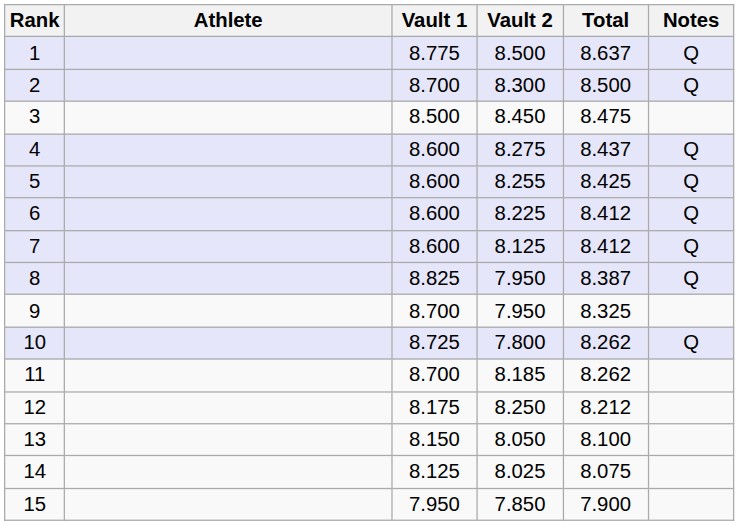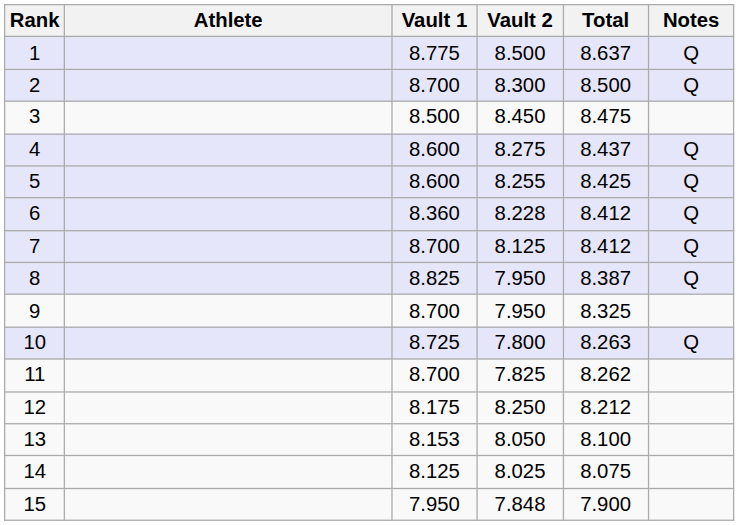 <table class=wikitable style="text-align:center">
 <tr>
 <th width=40>Rank</th>
 <th width=250>Athlete</th>
 <th width=60>Vault 1</th>
 <th width=60>Vault 2</th>
 <th width=60>Total</th>
 <th width=60>Notes</th>
 </tr>
 <tr bgcolor="lavender">
 <td>1</td>
 <td style="text-align:left"></td>
 <td>8.775</td>
 <td>8.500</td>
 <td>8.637</td>
 <td>Q</td>
 </tr>
 <tr bgcolor="lavender">
 <td>2</td>
 <td style="text-align:left"></td>
 <td>8.700</td>
 <td>8.300</td>
 <td>8.500</td>
 <td>Q</td>
 </tr>
 <tr>
 <td>3</td>
 <td style="text-align:left"></td>
 <td>8.500</td>
 <td>8.450</td>
 <td>8.475</td>
 <td></td>
 </tr>
 <tr bgcolor="lavender">
 <td>4</td>
 <td style="text-align:left"></td>
 <td>8.600</td>
 <td>8.275</td>
 <td>8.437</td>
 <td>Q</td>
 </tr>
 <tr bgcolor="lavender">
 <td>5</td>
 <td style="text-align:left"></td>
 <td>8.600</td>
 <td>8.255</td>
 <td>8.425</td>
 <td>Q</td>
 </tr>
 <tr bgcolor="lavender">
 <td>6</td>
 <td style="text-align:left"></td>
-<td>8.600</td>
-<td>8.225</td>
+<td>8.360</td>
+<td>8.228</td>
 <td>8.412</td>
 <td>Q</td>
 </tr>
 <tr bgcolor="lavender">
 <td>7</td>
 <td style="text-align:left"></td>
-<td>8.600</td>
+<td>8.700</td>
 <td>8.125</td>
 <td>8.412</td>
 <td>Q</td>
 </tr>
 <tr bgcolor="lavender">
 <td>8</td>
 <td style="text-align:left"></td>
 <td>8.825</td>
 <td>7.950</td>
 <td>8.387</td>
 <td>Q</td>
 </tr>
 <tr>
 <td>9</td>
 <td style="text-align:left"></td>
 <td>8.700</td>
 <td>7.950</td>
 <td>8.325</td>
 <td></td>
 </tr>
 <tr bgcolor="lavender">
 <td>10</td>
 <td style="text-align:left"></td>
 <td>8.725</td>
 <td>7.800</td>
-<td>8.262</td>
+<td>8.263</td>
 <td>Q</td>
 </tr>
 <tr>
 <td>11</td>
 <td style="text-align:left"></td>
 <td>8.700</td>
-<td>8.185</td>
+<td>7.825</td>
 <td>8.262</td>
 <td></td>
 </tr>
 <tr>
 <td>12</td>
 <td style="text-align:left"></td>
 <td>8.175</td>
 <td>8.250</td>
 <td>8.212</td>
 <td></td>
 </tr>
 <tr>
 <td>13</td>
 <td style="text-align:left"></td>
-<td>8.150</td>
+<td>8.153</td>
 <td>8.050</td>
 <td>8.100</td>
 <td></td>
 </tr>
 <tr>
 <td>14</td>
 <td style="text-align:left"></td>
 <td>8.125</td>
 <td>8.025</td>
 <td>8.075</td>
 <td></td>
 </tr>
 <tr>
 <td>15</td>
 <td style="text-align:left"></td>
 <td>7.950</td>
-<td>7.850</td>
+<td>7.848</td>
 <td>7.900</td>
 <td></td>
 </tr>
 </table>
